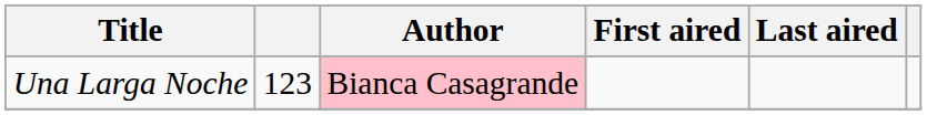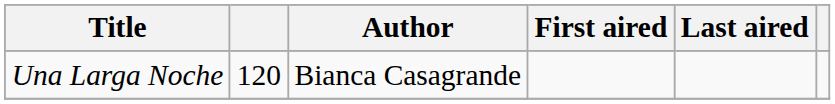 <table class="wikitable sortable">
 <tr>
 <th>Title</th>
 <th></th>
 <th>Author</th>
 <th>First aired</th>
 <th>Last aired</th>
 <th></th>
 </tr>
 <tr>
 <td><em>Una Larga Noche</em></td>
-<td>123</td>
-<td style="background: pink;">Bianca Casagrande</td>
+<td>120</td>
+<td>Bianca Casagrande</td>
 <td></td>
 <td></td>
 <td></td>
 </tr>
 <tr>
 </tr>
 </table>
